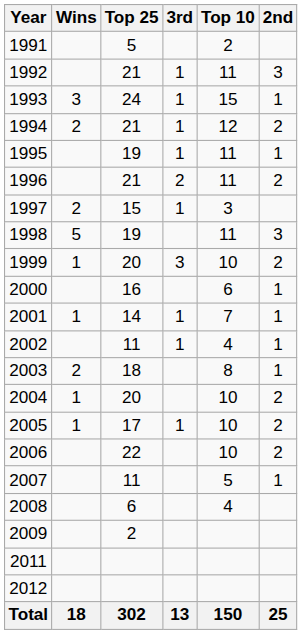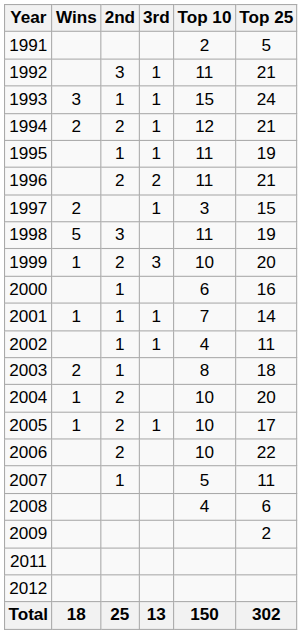 <table class="wikitable" style="text-align:center">
 <tr>
 <th>Year</th>
 <th>Wins</th>
-<th>Top 25</th>
+<th>2nd</th>
 <th>3rd</th>
 <th>Top 10</th>
-<th>2nd</th>
+<th>Top 25</th>
 </tr>
 <tr>
 <td>1991</td>
 <td></td>
-<td>5</td>
+<td></td>
 <td></td>
 <td>2</td>
-<td></td>
+<td>5</td>
 </tr>
 <tr>
 <td>1992</td>
 <td></td>
-<td>21</td>
+<td>3</td>
 <td>1</td>
 <td>11</td>
-<td>3</td>
+<td>21</td>
 </tr>
 <tr>
 <td>1993</td>
 <td>3</td>
-<td>24</td>
+<td>1</td>
 <td>1</td>
 <td>15</td>
-<td>1</td>
+<td>24</td>
 </tr>
 <tr>
 <td>1994</td>
 <td>2</td>
-<td>21</td>
+<td>2</td>
 <td>1</td>
 <td>12</td>
-<td>2</td>
+<td>21</td>
 </tr>
 <tr>
 <td>1995</td>
 <td></td>
-<td>19</td>
+<td>1</td>
 <td>1</td>
 <td>11</td>
-<td>1</td>
+<td>19</td>
 </tr>
 <tr>
 <td>1996</td>
 <td></td>
-<td>21</td>
+<td>2</td>
 <td>2</td>
 <td>11</td>
-<td>2</td>
+<td>21</td>
 </tr>
 <tr>
 <td>1997</td>
 <td>2</td>
-<td>15</td>
+<td></td>
 <td>1</td>
 <td>3</td>
-<td></td>
+<td>15</td>
 </tr>
 <tr>
 <td>1998</td>
 <td>5</td>
-<td>19</td>
+<td>3</td>
 <td></td>
 <td>11</td>
-<td>3</td>
+<td>19</td>
 </tr>
 <tr>
 <td>1999</td>
 <td>1</td>
-<td>20</td>
+<td>2</td>
 <td>3</td>
 <td>10</td>
-<td>2</td>
+<td>20</td>
 </tr>
 <tr>
 <td>2000</td>
 <td></td>
-<td>16</td>
+<td>1</td>
 <td></td>
 <td>6</td>
-<td>1</td>
+<td>16</td>
 </tr>
 <tr>
 <td>2001</td>
 <td>1</td>
-<td>14</td>
+<td>1</td>
 <td>1</td>
 <td>7</td>
-<td>1</td>
+<td>14</td>
 </tr>
 <tr>
 <td>2002</td>
 <td></td>
-<td>11</td>
+<td>1</td>
 <td>1</td>
 <td>4</td>
-<td>1</td>
+<td>11</td>
 </tr>
 <tr>
 <td>2003</td>
 <td>2</td>
-<td>18</td>
+<td>1</td>
 <td></td>
 <td>8</td>
-<td>1</td>
+<td>18</td>
 </tr>
 <tr>
 <td>2004</td>
 <td>1</td>
-<td>20</td>
+<td>2</td>
 <td></td>
 <td>10</td>
-<td>2</td>
+<td>20</td>
 </tr>
 <tr>
 <td>2005</td>
 <td>1</td>
-<td>17</td>
+<td>2</td>
 <td>1</td>
 <td>10</td>
-<td>2</td>
+<td>17</td>
 </tr>
 <tr>
 <td>2006</td>
 <td></td>
-<td>22</td>
+<td>2</td>
 <td></td>
 <td>10</td>
-<td>2</td>
+<td>22</td>
 </tr>
 <tr>
 <td>2007</td>
 <td></td>
-<td>11</td>
+<td>1</td>
 <td></td>
 <td>5</td>
-<td>1</td>
+<td>11</td>
 </tr>
 <tr>
 <td>2008</td>
 <td></td>
-<td>6</td>
+<td></td>
 <td></td>
 <td>4</td>
-<td></td>
+<td>6</td>
 </tr>
 <tr>
 <td>2009</td>
 <td></td>
-<td>2</td>
 <td></td>
 <td></td>
 <td></td>
+<td>2</td>
 </tr>
 <tr>
 <td>2011</td>
 <td></td>
 <td></td>
 <td></td>
 <td></td>
 <td></td>
 </tr>
 <tr>
 <td>2012</td>
 <td></td>
 <td></td>
 <td></td>
 <td></td>
 <td></td>
 </tr>
 <tr>
 <th>Total</th>
 <th>18</th>
-<th>302</th>
+<th>25</th>
 <th>13</th>
 <th>150</th>
-<th>25</th>
+<th>302</th>
 </tr>
 </table>
